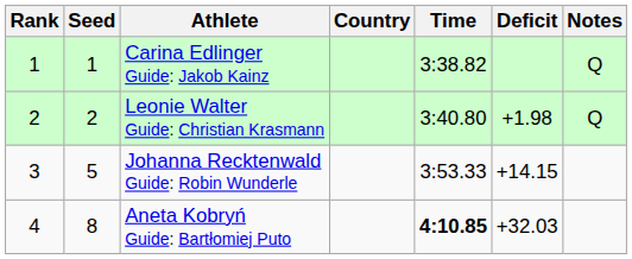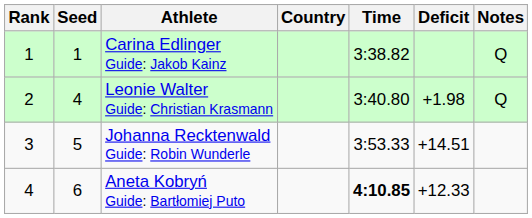 <table class="wikitable sortable" style="text-align:center">
 <tr>
 <th>Rank</th>
 <th>Seed</th>
 <th>Athlete</th>
 <th>Country</th>
 <th>Time</th>
 <th>Deficit</th>
 <th>Notes</th>
 </tr>
 <tr bgcolor=ccffcc>
 <td>1</td>
 <td>1</td>
 <td align=left><a href='#'>Carina Edlinger</a><br><small><a href='#'>Guide</a>: <a href='#'>Jakob Kainz</a></small></td>
 <td align=left></td>
 <td>3:38.82</td>
 <td></td>
 <td>Q</td>
 </tr>
 <tr bgcolor=ccffcc>
 <td>2</td>
-<td>2</td>
+<td>4</td>
 <td align=left><a href='#'>Leonie Walter</a><br><small><a href='#'>Guide</a>: <a href='#'>Christian Krasmann</a></small></td>
 <td align=left></td>
 <td>3:40.80</td>
 <td>+1.98</td>
 <td>Q</td>
 </tr>
 <tr>
 <td>3</td>
 <td>5</td>
 <td align=left><a href='#'>Johanna Recktenwald</a><br><small><a href='#'>Guide</a>: <a href='#'>Robin Wunderle</a></small></td>
 <td align=left></td>
 <td>3:53.33</td>
-<td>+14.15</td>
+<td>+14.51</td>
 <td></td>
 </tr>
 <tr>
 <td>4</td>
-<td>8</td>
+<td>6</td>
 <td align=left><a href='#'>Aneta Kobryń</a><br><small><a href='#'>Guide</a>: <a href='#'>Bartłomiej Puto</a></small></td>
 <td align=left></td>
 <td><strong>4:10.85</strong></td>
-<td>+32.03</td>
+<td>+12.33</td>
 <td></td>
 </tr>
 </table>
